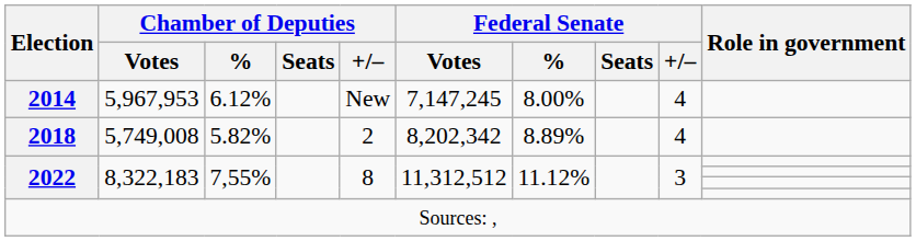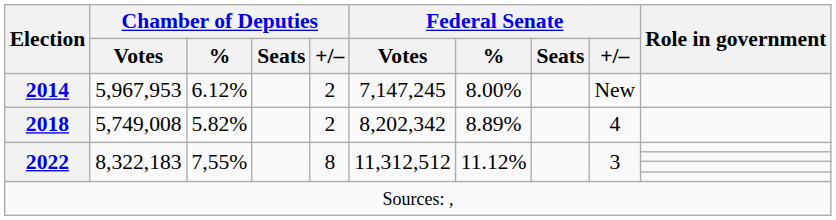 <table class=wikitable style=text-align:center>
 <tr>
 <th rowspan="2">Election</th>
 <th colspan="4"><a href='#'>Chamber of Deputies</a></th>
 <th colspan="4"><a href='#'>Federal Senate</a></th>
 <th rowspan="2"><strong>Role in government</strong></th>
 </tr>
 <tr>
 <th><strong>Votes</strong></th>
 <th><strong>%</strong></th>
 <th><strong>Seats</strong></th>
 <th>+/–</th>
 <th><strong>Votes</strong></th>
 <th><strong>%</strong></th>
 <th><strong>Seats</strong></th>
 <th>+/–</th>
 </tr>
 <tr>
 <th><a href='#'>2014</a></th>
 <td align="center">5,967,953</td>
 <td align="center">6.12%</td>
 <td style="text-align:center;"></td>
-<td>New</td>
+<td> 2</td>
 <td align="center">7,147,245</td>
 <td align="center">8.00%</td>
 <td style="text-align:center;"></td>
-<td> 4</td>
+<td>New</td>
 <td></td>
 </tr>
 <tr>
 <th><a href='#'>2018</a></th>
 <td align="center">5,749,008</td>
 <td align="center">5.82%</td>
 <td style="text-align:center;"></td>
 <td> 2</td>
 <td align="center">8,202,342</td>
 <td align="center">8.89%</td>
 <td style="text-align:center;"></td>
 <td> 4</td>
 <td></td>
 </tr>
 <tr>
 <th rowspan="4"><a href='#'>2022</a></th>
 <td rowspan="4">8,322,183</td>
 <td rowspan="4">7,55%</td>
 <td rowspan="4"></td>
 <td rowspan="4"> 8</td>
 <td rowspan="4">11,312,512</td>
 <td rowspan="4">11.12%</td>
 <td rowspan="4"></td>
 <td rowspan="4"> 3</td>
 <td></td>
 </tr>
 <tr>
 <td></td>
 </tr>
 <tr>
 <td></td>
 </tr>
 <tr>
 <td></td>
 </tr>
 <tr>
 <td colspan="10"><small>Sources: , </small></td>
 </tr>
 </table>
